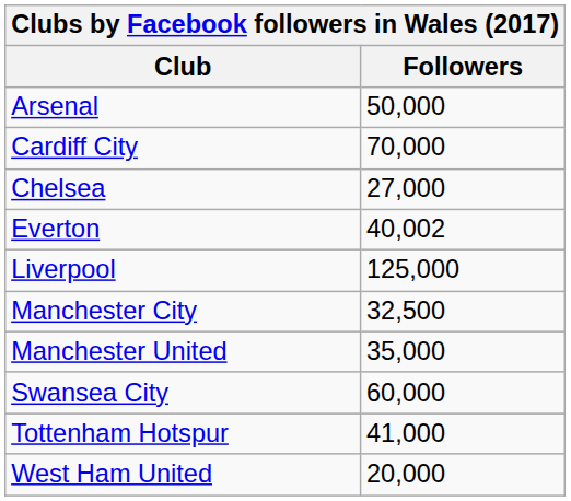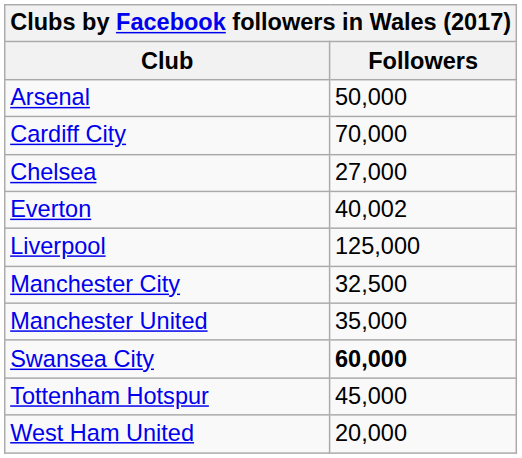 <table class="wikitable sortable">
 <tr>
 <th colspan="2">Clubs by <a href='#'>Facebook</a> followers in Wales (2017)</th>
 </tr>
 <tr>
 <th>Club</th>
 <th>Followers</th>
 </tr>
 <tr>
 <td> <a href='#'>Arsenal</a></td>
 <td>50,000</td>
 </tr>
 <tr>
 <td> <a href='#'>Cardiff City</a></td>
 <td>70,000</td>
 </tr>
 <tr>
 <td> <a href='#'>Chelsea</a></td>
 <td>27,000</td>
 </tr>
 <tr>
 <td> <a href='#'>Everton</a></td>
 <td>40,002</td>
 </tr>
 <tr>
 <td> <a href='#'>Liverpool</a></td>
 <td>125,000</td>
 </tr>
 <tr>
 <td> <a href='#'>Manchester City</a></td>
 <td>32,500</td>
 </tr>
 <tr>
 <td> <a href='#'>Manchester United</a></td>
 <td>35,000</td>
 </tr>
 <tr>
 <td> <a href='#'>Swansea City</a></td>
-<td>60,000</td>
+<td><strong>60,000</strong></td>
 </tr>
 <tr>
 <td> <a href='#'>Tottenham Hotspur</a></td>
-<td>41,000</td>
+<td>45,000</td>
 </tr>
 <tr>
 <td> <a href='#'>West Ham United</a></td>
 <td>20,000</td>
 </tr>
 </table>
